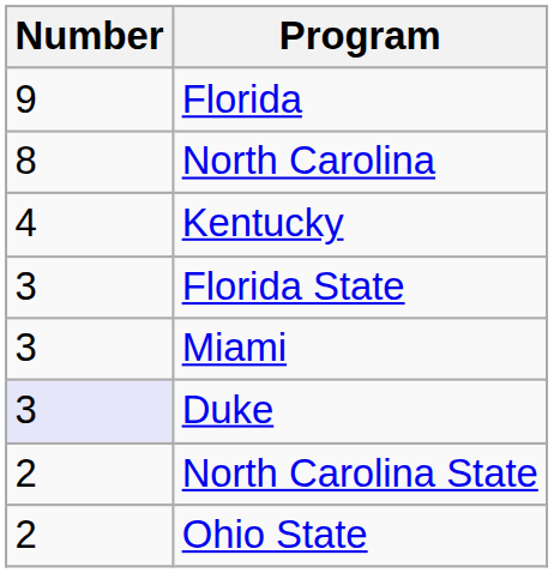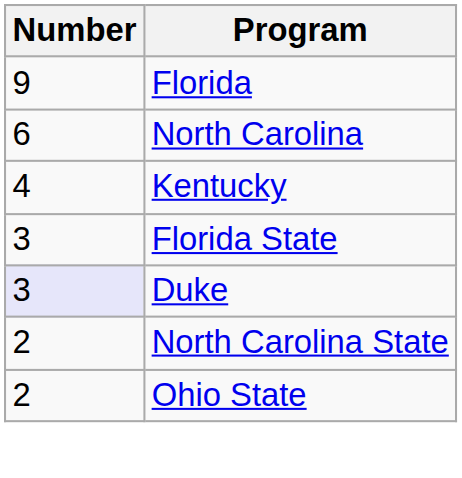 <table class="wikitable">
 <tr>
 <th>Number</th>
 <th>Program</th>
 </tr>
 <tr>
 <td>9</td>
 <td><a href='#'>Florida</a></td>
 </tr>
 <tr>
-<td>8</td>
+<td>6</td>
 <td><a href='#'>North Carolina</a></td>
 </tr>
 <tr>
 <td>4</td>
 <td><a href='#'>Kentucky</a></td>
 </tr>
 <tr>
 <td>3</td>
 <td><a href='#'>Florida State</a></td>
-</tr>
-<tr>
-<td>3</td>
-<td><a href='#'>Miami</a></td>
 </tr>
 <tr>
 <td style="background: lavender;">3</td>
 <td><a href='#'>Duke</a></td>
 </tr>
 <tr>
 <td>2</td>
 <td><a href='#'>North Carolina State</a></td>
 </tr>
 <tr>
 <td>2</td>
 <td><a href='#'>Ohio State</a></td>
 </tr>
 </table>
